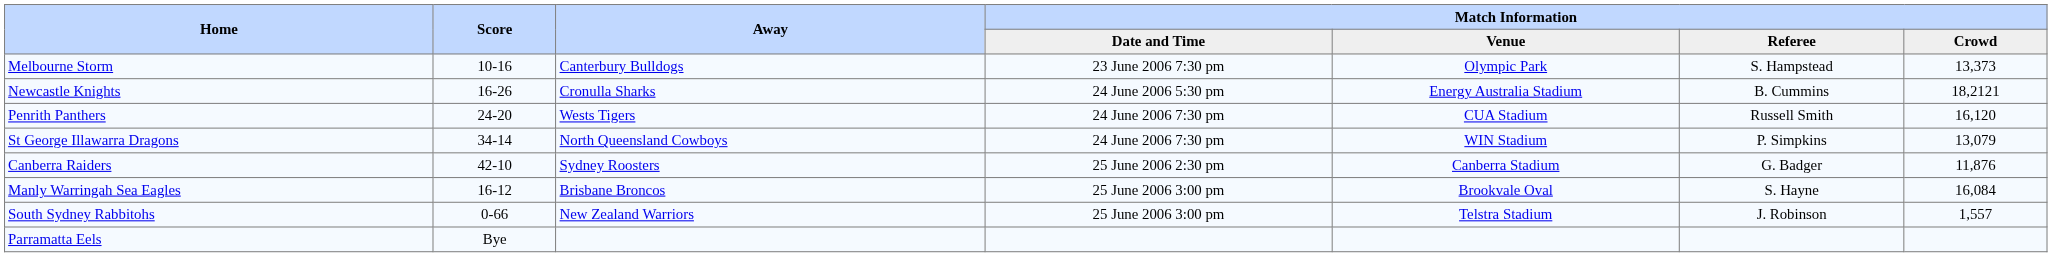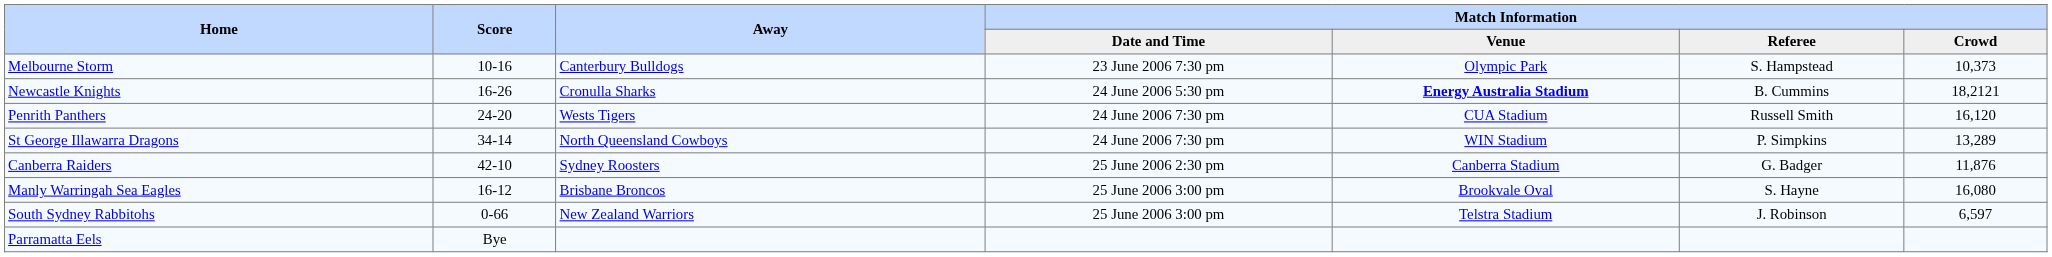 <table border=1 style="border-collapse:collapse; font-size:90%;" cellpadding=3 cellspacing=0 width=100%>
 <tr bgcolor=#C1D8FF>
 <th rowspan=2 width=21%>Home</th>
 <th rowspan=2 width=6%>Score</th>
 <th rowspan=2 width=21%>Away</th>
 <th colspan=6>Match Information</th>
 </tr>
 <tr bgcolor=#EFEFEF>
 <th width=17%>Date and Time</th>
 <th width=17%>Venue</th>
 <th width=11%>Referee</th>
 <th width=7%>Crowd</th>
 </tr>
 <tr align=center bgcolor=#F5FAFF>
 <td align=left> <a href='#'>Melbourne Storm</a></td>
 <td>10-16</td>
 <td align=left> <a href='#'>Canterbury Bulldogs</a></td>
 <td>23 June 2006 7:30 pm</td>
 <td><a href='#'>Olympic Park</a></td>
 <td>S. Hampstead</td>
-<td>13,373</td>
+<td>10,373</td>
 </tr>
 <tr align=center bgcolor=#F5FAFF>
 <td align=left> <a href='#'>Newcastle Knights</a></td>
 <td>16-26</td>
 <td align=left> <a href='#'>Cronulla Sharks</a></td>
 <td>24 June 2006 5:30 pm</td>
-<td><a href='#'>Energy Australia Stadium</a></td>
+<td><strong><a href='#'>Energy Australia Stadium</a></strong></td>
 <td>B. Cummins</td>
 <td>18,2121</td>
 </tr>
 <tr align=center bgcolor=#F5FAFF>
 <td align=left> <a href='#'>Penrith Panthers</a></td>
 <td>24-20</td>
 <td align=left> <a href='#'>Wests Tigers</a></td>
 <td>24 June 2006 7:30 pm</td>
 <td><a href='#'>CUA Stadium</a></td>
 <td>Russell Smith</td>
 <td>16,120</td>
 </tr>
 <tr align=center bgcolor=#F5FAFF>
 <td align=left> <a href='#'>St George Illawarra Dragons</a></td>
 <td>34-14</td>
 <td align=left> <a href='#'>North Queensland Cowboys</a></td>
 <td>24 June 2006 7:30 pm</td>
 <td><a href='#'>WIN Stadium</a></td>
 <td>P. Simpkins</td>
-<td>13,079</td>
+<td>13,289</td>
 </tr>
 <tr align=center bgcolor=#F5FAFF>
 <td align=left> <a href='#'>Canberra Raiders</a></td>
 <td>42-10</td>
 <td align=left> <a href='#'>Sydney Roosters</a></td>
 <td>25 June 2006 2:30 pm</td>
 <td><a href='#'>Canberra Stadium</a></td>
 <td>G. Badger</td>
 <td>11,876</td>
 </tr>
 <tr align=center bgcolor=#F5FAFF>
 <td align=left> <a href='#'>Manly Warringah Sea Eagles</a></td>
 <td>16-12</td>
 <td align=left> <a href='#'>Brisbane Broncos</a></td>
 <td>25 June 2006 3:00 pm</td>
 <td><a href='#'>Brookvale Oval</a></td>
 <td>S. Hayne</td>
-<td>16,084</td>
+<td>16,080</td>
 </tr>
 <tr align=center bgcolor=#F5FAFF>
 <td align=left> <a href='#'>South Sydney Rabbitohs</a></td>
 <td>0-66</td>
 <td align=left> <a href='#'>New Zealand Warriors</a></td>
 <td>25 June 2006 3:00 pm</td>
 <td><a href='#'>Telstra Stadium</a></td>
 <td>J. Robinson</td>
-<td>1,557</td>
+<td>6,597</td>
 </tr>
 <tr align=center bgcolor=#F5FAFF>
 <td align=left> <a href='#'>Parramatta Eels</a></td>
 <td>Bye</td>
 <td></td>
 <td></td>
 <td></td>
 <td></td>
 <td></td>
 </tr>
 </table>
